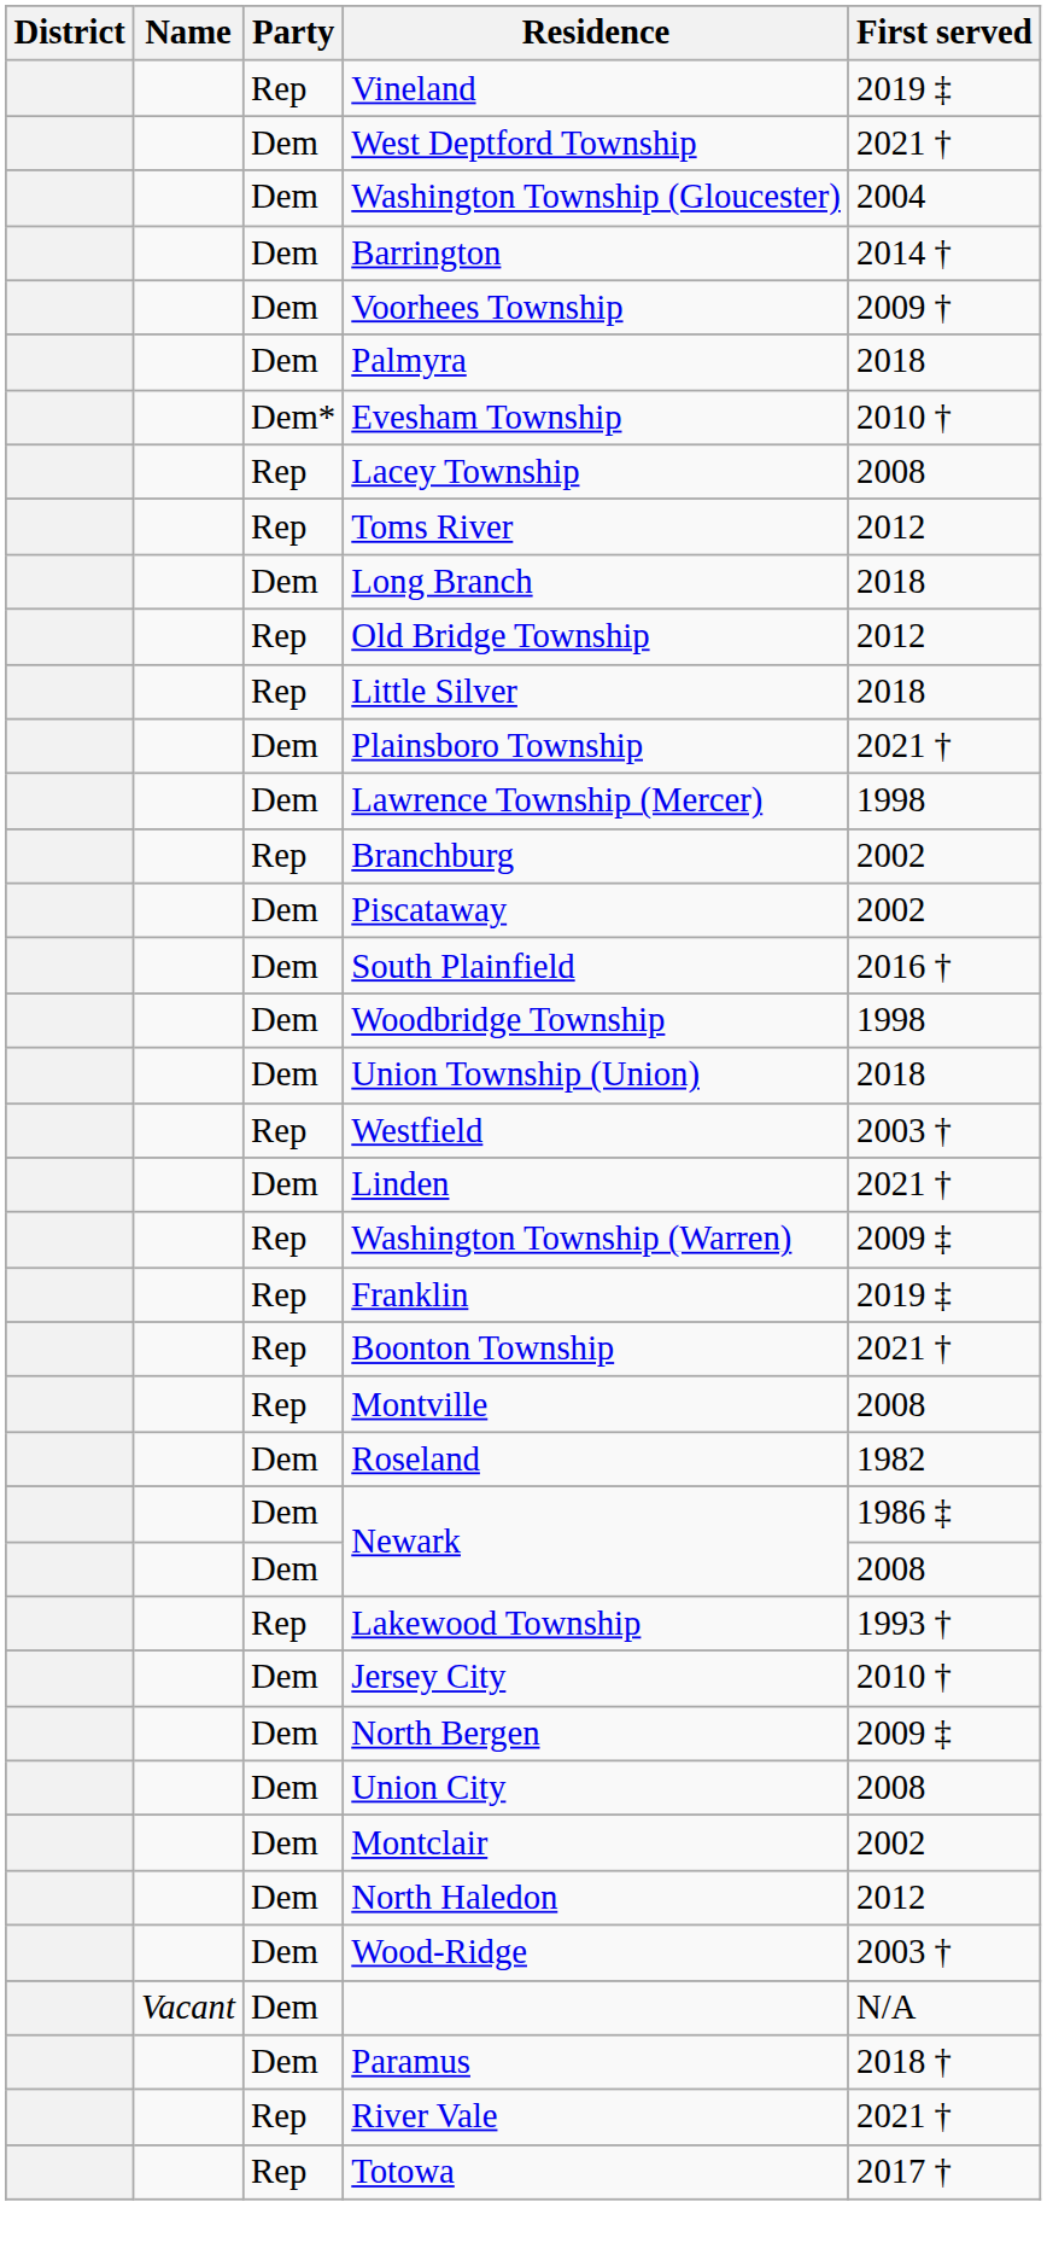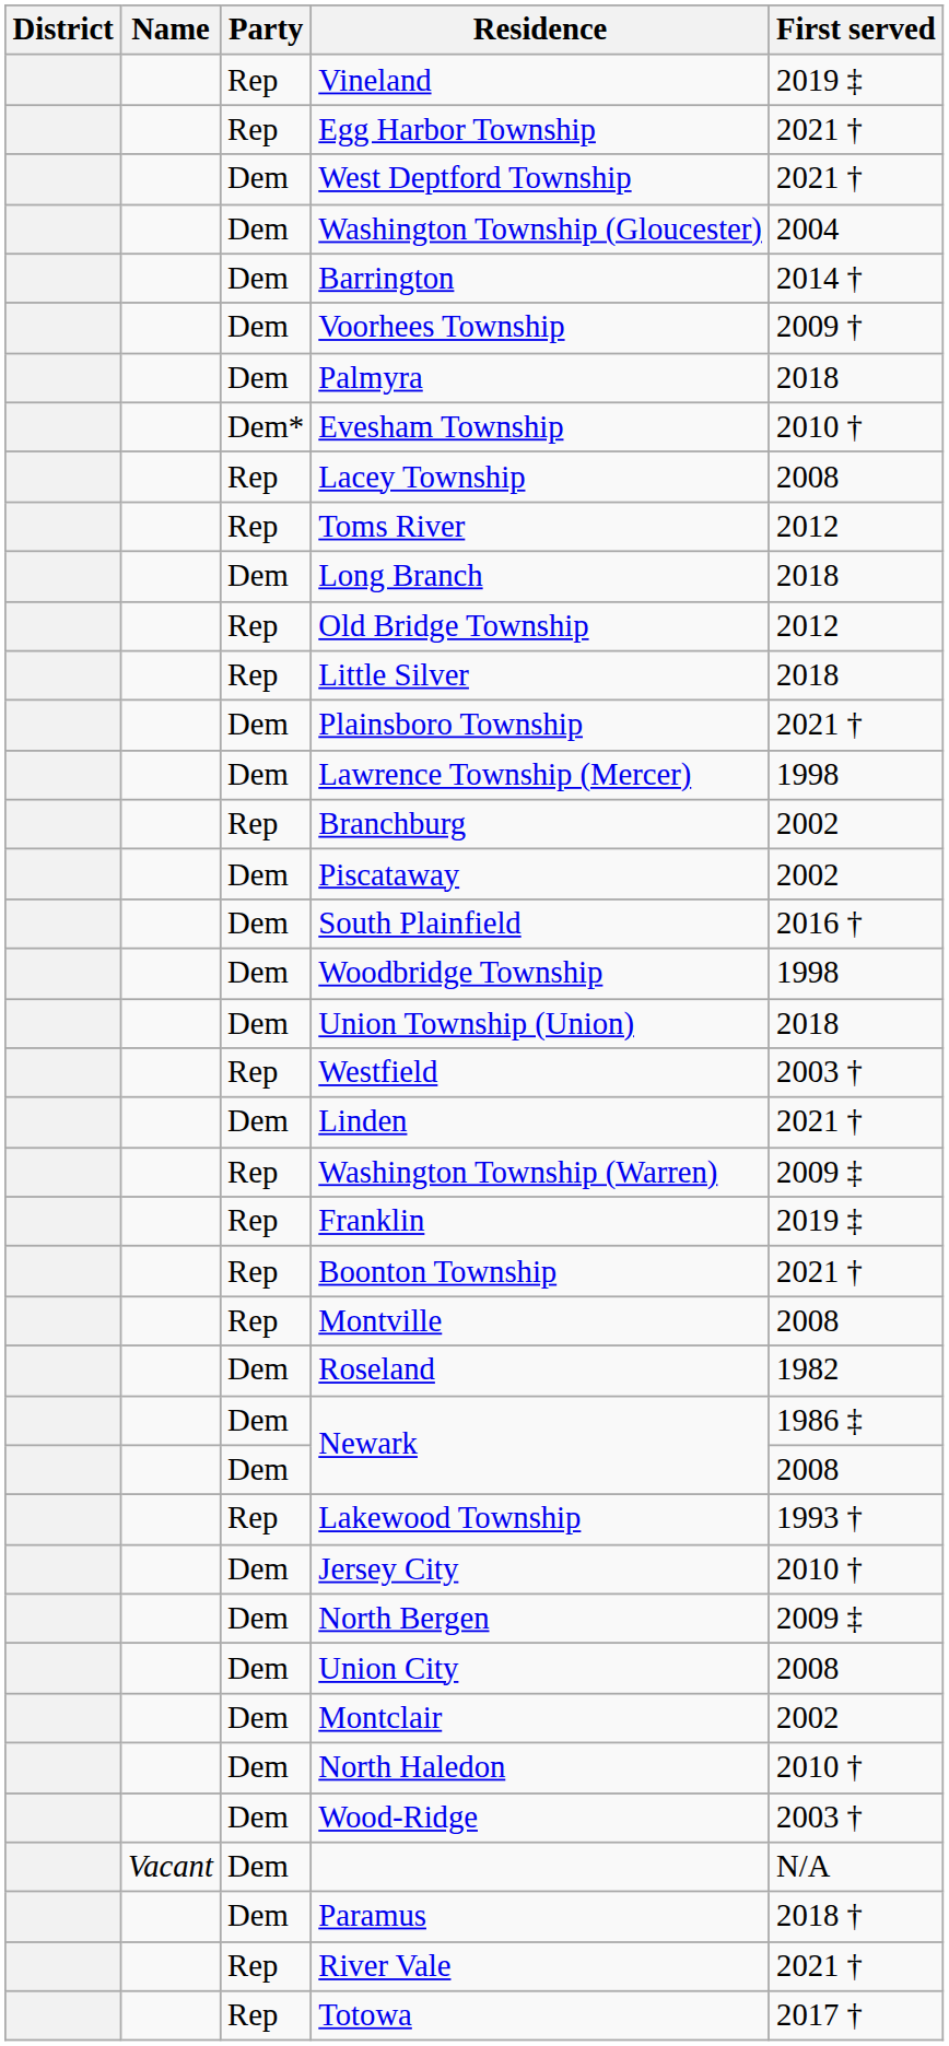 <table class="wikitable sortable">
 <tr>
 <th>District</th>
 <th>Name</th>
 <th>Party</th>
 <th>Residence</th>
 <th>First served</th>
 </tr>
 <tr>
 <th></th>
 <td></td>
 <td>Rep</td>
 <td><a href='#'>Vineland</a></td>
 <td>2019 ‡</td>
+</tr>
+<tr>
+<th></th>
+<td></td>
+<td>Rep</td>
+<td><a href='#'>Egg Harbor Township</a></td>
+<td>2021 †</td>
 </tr>
 <tr>
 <th></th>
 <td></td>
 <td>Dem</td>
 <td><a href='#'>West Deptford Township</a></td>
 <td>2021 †</td>
 </tr>
 <tr>
 <th></th>
 <td></td>
 <td>Dem</td>
 <td><a href='#'>Washington Township (Gloucester)</a></td>
 <td>2004</td>
 </tr>
 <tr>
 <th></th>
 <td></td>
 <td>Dem</td>
 <td><a href='#'>Barrington</a></td>
 <td>2014 †</td>
 </tr>
 <tr>
 <th></th>
 <td></td>
 <td>Dem</td>
 <td><a href='#'>Voorhees Township</a></td>
 <td>2009 †</td>
 </tr>
 <tr>
 <th></th>
 <td></td>
 <td>Dem</td>
 <td><a href='#'>Palmyra</a></td>
 <td>2018</td>
 </tr>
 <tr>
 <th></th>
 <td></td>
 <td>Dem*</td>
 <td><a href='#'>Evesham Township</a></td>
 <td>2010 †</td>
 </tr>
 <tr>
 <th></th>
 <td></td>
 <td>Rep</td>
 <td><a href='#'>Lacey Township</a></td>
 <td>2008</td>
 </tr>
 <tr>
 <th></th>
 <td></td>
 <td>Rep</td>
 <td><a href='#'>Toms River</a></td>
 <td>2012</td>
 </tr>
 <tr>
 <th></th>
 <td></td>
 <td>Dem</td>
 <td><a href='#'>Long Branch</a></td>
 <td>2018</td>
 </tr>
 <tr>
 <th></th>
 <td></td>
 <td>Rep</td>
 <td><a href='#'>Old Bridge Township</a></td>
 <td>2012</td>
 </tr>
 <tr>
 <th></th>
 <td></td>
 <td>Rep</td>
 <td><a href='#'>Little Silver</a></td>
 <td>2018</td>
 </tr>
 <tr>
 <th></th>
 <td></td>
 <td>Dem</td>
 <td><a href='#'>Plainsboro Township</a></td>
 <td>2021 †</td>
 </tr>
 <tr>
 <th></th>
 <td></td>
 <td>Dem</td>
 <td><a href='#'>Lawrence Township (Mercer)</a></td>
 <td>1998</td>
 </tr>
 <tr>
 <th></th>
 <td></td>
 <td>Rep</td>
 <td><a href='#'>Branchburg</a></td>
 <td>2002</td>
 </tr>
 <tr>
 <th></th>
 <td></td>
 <td>Dem</td>
 <td><a href='#'>Piscataway</a></td>
 <td>2002</td>
 </tr>
 <tr>
 <th></th>
 <td></td>
 <td>Dem</td>
 <td><a href='#'>South Plainfield</a></td>
 <td>2016 †</td>
 </tr>
 <tr>
 <th></th>
 <td></td>
 <td>Dem</td>
 <td><a href='#'>Woodbridge Township</a></td>
 <td>1998</td>
 </tr>
 <tr>
 <th></th>
 <td></td>
 <td>Dem</td>
 <td><a href='#'>Union Township (Union)</a></td>
 <td>2018</td>
 </tr>
 <tr>
 <th></th>
 <td></td>
 <td>Rep</td>
 <td><a href='#'>Westfield</a></td>
 <td>2003 †</td>
 </tr>
 <tr>
 <th></th>
 <td></td>
 <td>Dem</td>
 <td><a href='#'>Linden</a></td>
 <td>2021 †</td>
 </tr>
 <tr>
 <th></th>
 <td></td>
 <td>Rep</td>
 <td><a href='#'>Washington Township (Warren)</a></td>
 <td>2009 ‡</td>
 </tr>
 <tr>
 <th></th>
 <td></td>
 <td>Rep</td>
 <td><a href='#'>Franklin</a></td>
 <td>2019 ‡</td>
 </tr>
 <tr>
 <th></th>
 <td></td>
 <td>Rep</td>
 <td><a href='#'>Boonton Township</a></td>
 <td>2021 †</td>
 </tr>
 <tr>
 <th></th>
 <td></td>
 <td>Rep</td>
 <td><a href='#'>Montville</a></td>
 <td>2008</td>
 </tr>
 <tr>
 <th></th>
 <td></td>
 <td>Dem</td>
 <td><a href='#'>Roseland</a></td>
 <td>1982</td>
 </tr>
 <tr>
 <th></th>
 <td></td>
 <td>Dem</td>
 <td rowspan=2><a href='#'>Newark</a></td>
 <td>1986 ‡</td>
 </tr>
 <tr>
 <th></th>
 <td></td>
 <td>Dem</td>
 <td>2008</td>
 </tr>
 <tr>
 <th></th>
 <td></td>
 <td>Rep</td>
 <td><a href='#'>Lakewood Township</a></td>
 <td>1993 †</td>
 </tr>
 <tr>
 <th></th>
 <td></td>
 <td>Dem</td>
 <td><a href='#'>Jersey City</a></td>
 <td>2010 †</td>
 </tr>
 <tr>
 <th></th>
 <td></td>
 <td>Dem</td>
 <td><a href='#'>North Bergen</a></td>
 <td>2009 ‡</td>
 </tr>
 <tr>
 <th></th>
 <td></td>
 <td>Dem</td>
 <td><a href='#'>Union City</a></td>
 <td>2008</td>
 </tr>
 <tr>
 <th></th>
 <td></td>
 <td>Dem</td>
 <td><a href='#'>Montclair</a></td>
 <td>2002</td>
 </tr>
 <tr>
 <th></th>
 <td></td>
 <td>Dem</td>
 <td><a href='#'>North Haledon</a></td>
-<td>2012</td>
+<td>2010 †</td>
 </tr>
 <tr>
 <th></th>
 <td></td>
 <td>Dem</td>
 <td><a href='#'>Wood-Ridge</a></td>
 <td>2003 †</td>
 </tr>
 <tr>
 <th></th>
 <td><em>Vacant</em></td>
 <td>Dem</td>
 <td></td>
 <td>N/A</td>
 </tr>
 <tr>
 <th></th>
 <td></td>
 <td>Dem</td>
 <td><a href='#'>Paramus</a></td>
 <td>2018 †</td>
 </tr>
 <tr>
 <th></th>
 <td></td>
 <td>Rep</td>
 <td><a href='#'>River Vale</a></td>
 <td>2021 †</td>
 </tr>
 <tr>
 <th></th>
 <td></td>
 <td>Rep</td>
 <td><a href='#'>Totowa</a></td>
 <td>2017 †</td>
 </tr>
 </table>
